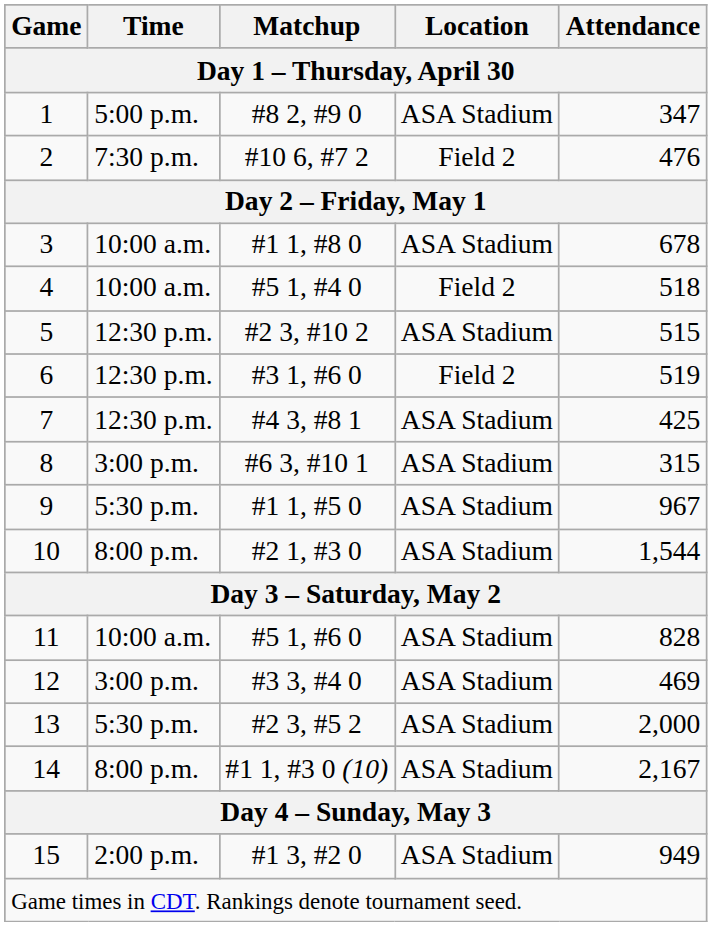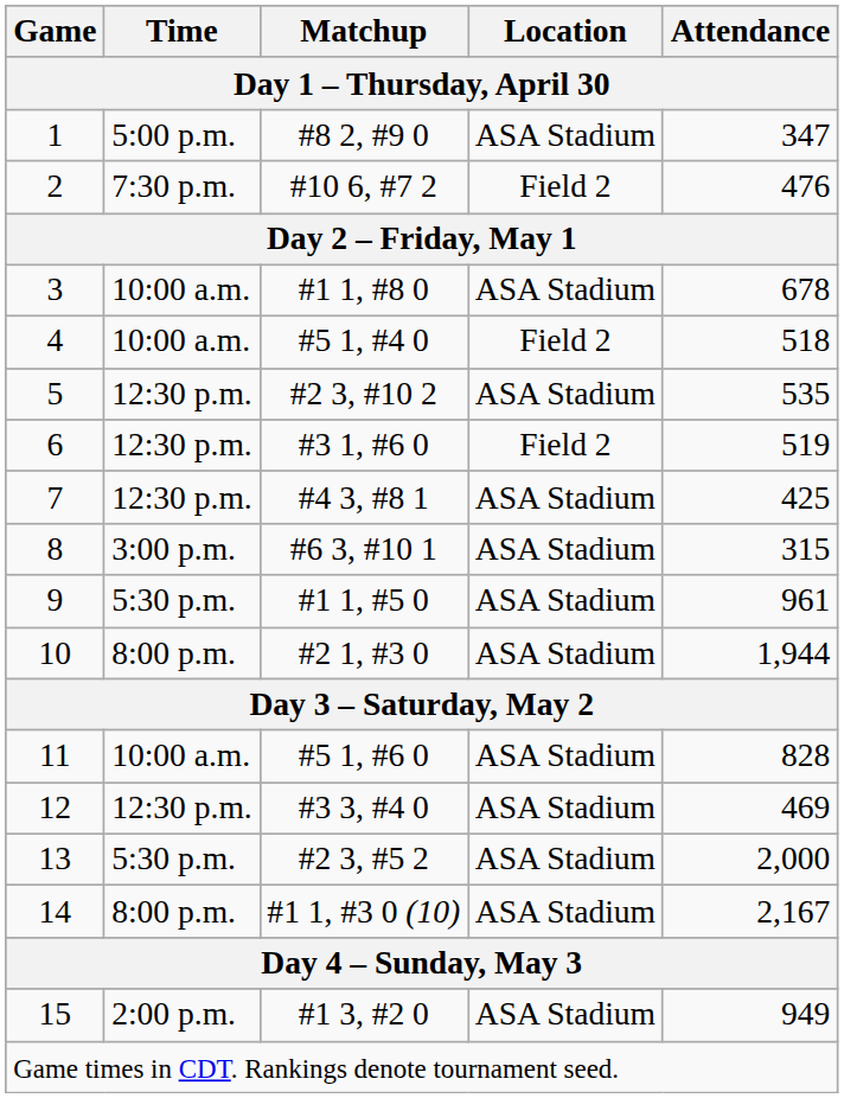 <table class="wikitable">
 <tr>
 <th>Game</th>
 <th>Time</th>
 <th>Matchup</th>
 <th>Location</th>
 <th>Attendance</th>
 </tr>
 <tr>
 <th colspan=5>Day 1 – Thursday, April 30</th>
 </tr>
 <tr>
 <td style="text-align:center;">1</td>
 <td>5:00 p.m.</td>
 <td style="text-align:center;">#8 <strong></strong> 2, #9  0</td>
 <td style="text-align:center;">ASA Stadium</td>
 <td style="text-align:right;">347</td>
 </tr>
 <tr>
 <td style="text-align:center;">2</td>
 <td>7:30 p.m.</td>
 <td style="text-align:center;">#10 <strong></strong> 6, #7  2</td>
 <td style="text-align:center;">Field 2</td>
 <td style="text-align:right;">476</td>
 </tr>
 <tr>
 <th colspan=5>Day 2 – Friday, May 1</th>
 </tr>
 <tr>
 <td style="text-align:center;">3</td>
 <td>10:00 a.m.</td>
 <td style="text-align:center;">#1 <strong></strong> 1, #8  0</td>
 <td style="text-align:center;">ASA Stadium</td>
 <td style="text-align:right;">678</td>
 </tr>
 <tr>
 <td style="text-align:center;">4</td>
 <td>10:00 a.m.</td>
 <td style="text-align:center;">#5 <strong></strong> 1, #4  0</td>
 <td style="text-align:center;">Field 2</td>
 <td style="text-align:right;">518</td>
 </tr>
 <tr>
 <td style="text-align:center;">5</td>
 <td>12:30 p.m.</td>
 <td style="text-align:center;">#2 <strong></strong> 3, #10  2</td>
 <td style="text-align:center;">ASA Stadium</td>
-<td style="text-align:right;">515</td>
+<td style="text-align:right;">535</td>
 </tr>
 <tr>
 <td style="text-align:center;">6</td>
 <td>12:30 p.m.</td>
 <td style="text-align:center;">#3 <strong></strong> 1, #6  0</td>
 <td style="text-align:center;">Field 2</td>
 <td style="text-align:right;">519</td>
 </tr>
 <tr>
 <td style="text-align:center;">7</td>
 <td>12:30 p.m.</td>
 <td style="text-align:center;">#4 <strong></strong> 3, #8  1</td>
 <td style="text-align:center;">ASA Stadium</td>
 <td style="text-align:right;">425</td>
 </tr>
 <tr>
 <td style="text-align:center;">8</td>
 <td>3:00 p.m.</td>
 <td style="text-align:center;">#6 <strong></strong> 3, #10  1</td>
 <td style="text-align:center;">ASA Stadium</td>
 <td style="text-align:right;">315</td>
 </tr>
 <tr>
 <td style="text-align:center;">9</td>
 <td>5:30 p.m.</td>
 <td style="text-align:center;">#1 <strong></strong> 1, #5  0</td>
 <td style="text-align:center;">ASA Stadium</td>
-<td style="text-align:right;">967</td>
+<td style="text-align:right;">961</td>
 </tr>
 <tr>
 <td style="text-align:center;">10</td>
 <td>8:00 p.m.</td>
 <td style="text-align:center;">#2 <strong></strong> 1, #3  0</td>
 <td style="text-align:center;">ASA Stadium</td>
-<td style="text-align:right;">1,544</td>
+<td style="text-align:right;">1,944</td>
 </tr>
 <tr>
 <th colspan=5>Day 3 – Saturday, May 2</th>
 </tr>
 <tr>
 <td style="text-align:center;">11</td>
 <td>10:00 a.m.</td>
 <td style="text-align:center;">#5 <strong></strong> 1, #6  0</td>
 <td style="text-align:center;">ASA Stadium</td>
 <td style="text-align:right;">828</td>
 </tr>
 <tr>
 <td style="text-align:center;">12</td>
-<td>3:00 p.m.</td>
+<td>12:30 p.m.</td>
 <td style="text-align:center;">#3 <strong></strong> 3, #4  0</td>
 <td style="text-align:center;">ASA Stadium</td>
 <td style="text-align:right;">469</td>
 </tr>
 <tr>
 <td style="text-align:center;">13</td>
 <td>5:30 p.m.</td>
 <td style="text-align:center;">#2 <strong></strong> 3, #5  2</td>
 <td style="text-align:center;">ASA Stadium</td>
 <td style="text-align:right;">2,000</td>
 </tr>
 <tr>
 <td style="text-align:center;">14</td>
 <td>8:00 p.m.</td>
 <td style="text-align:center;">#1 <strong></strong> 1, #3  0 <em>(10)</em></td>
 <td style="text-align:center;">ASA Stadium</td>
 <td style="text-align:right;">2,167</td>
 </tr>
 <tr>
 <th colspan=5>Day 4 – Sunday, May 3</th>
 </tr>
 <tr>
 <td style="text-align:center;">15</td>
 <td>2:00 p.m.</td>
 <td style="text-align:center;">#1 <strong></strong> 3, #2  0</td>
 <td style="text-align:center;">ASA Stadium</td>
 <td style="text-align:right;">949</td>
 </tr>
 <tr>
 <td colspan=5><small>Game times in <a href='#'>CDT</a>. Rankings denote tournament seed.</small></td>
 </tr>
 </table>
